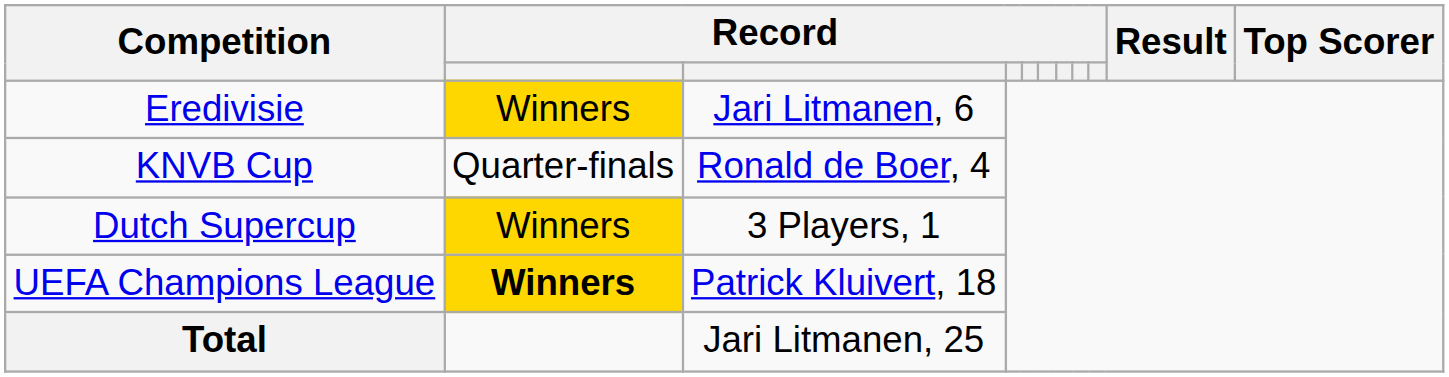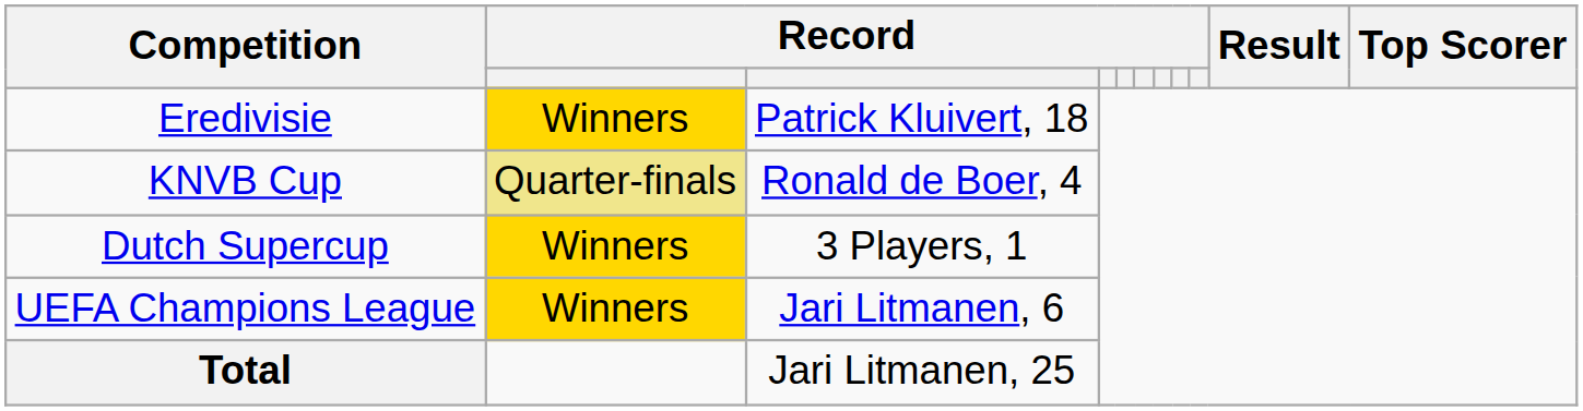 <table class="wikitable" style="text-align: center">
 <tr>
 <th rowspan=2>Competition</th>
 <th colspan=8>Record</th>
 <th rowspan=2>Result</th>
 <th rowspan=2>Top Scorer</th>
 </tr>
 <tr>
 <th></th>
 <th></th>
 <th></th>
 <th></th>
 <th></th>
 <th></th>
 <th></th>
 <th></th>
 </tr>
 <tr>
 <td><a href='#'>Eredivisie</a><br></td>
 <td style="background:gold;">Winners</td>
-<td> <a href='#'>Jari Litmanen</a>, 6</td>
+<td> <a href='#'>Patrick Kluivert</a>, 18</td>
 </tr>
 <tr>
 <td><a href='#'>KNVB Cup</a><br></td>
-<td>Quarter-finals</td>
+<td style="background: khaki;">Quarter-finals</td>
 <td> <a href='#'>Ronald de Boer</a>, 4</td>
 </tr>
 <tr>
 <td><a href='#'>Dutch Supercup</a><br></td>
 <td style="background:gold;">Winners</td>
 <td>3 Players, 1</td>
 </tr>
 <tr>
 <td><a href='#'>UEFA Champions League</a><br></td>
-<td style="background:gold;"><strong>Winners</strong></td>
-<td> <a href='#'>Patrick Kluivert</a>, 18</td>
+<td style="background:gold;">Winners</td>
+<td> <a href='#'>Jari Litmanen</a>, 6</td>
 </tr>
 <tr>
 <th>Total<br></th>
 <td></td>
 <td> Jari Litmanen, 25</td>
 </tr>
 </table>
